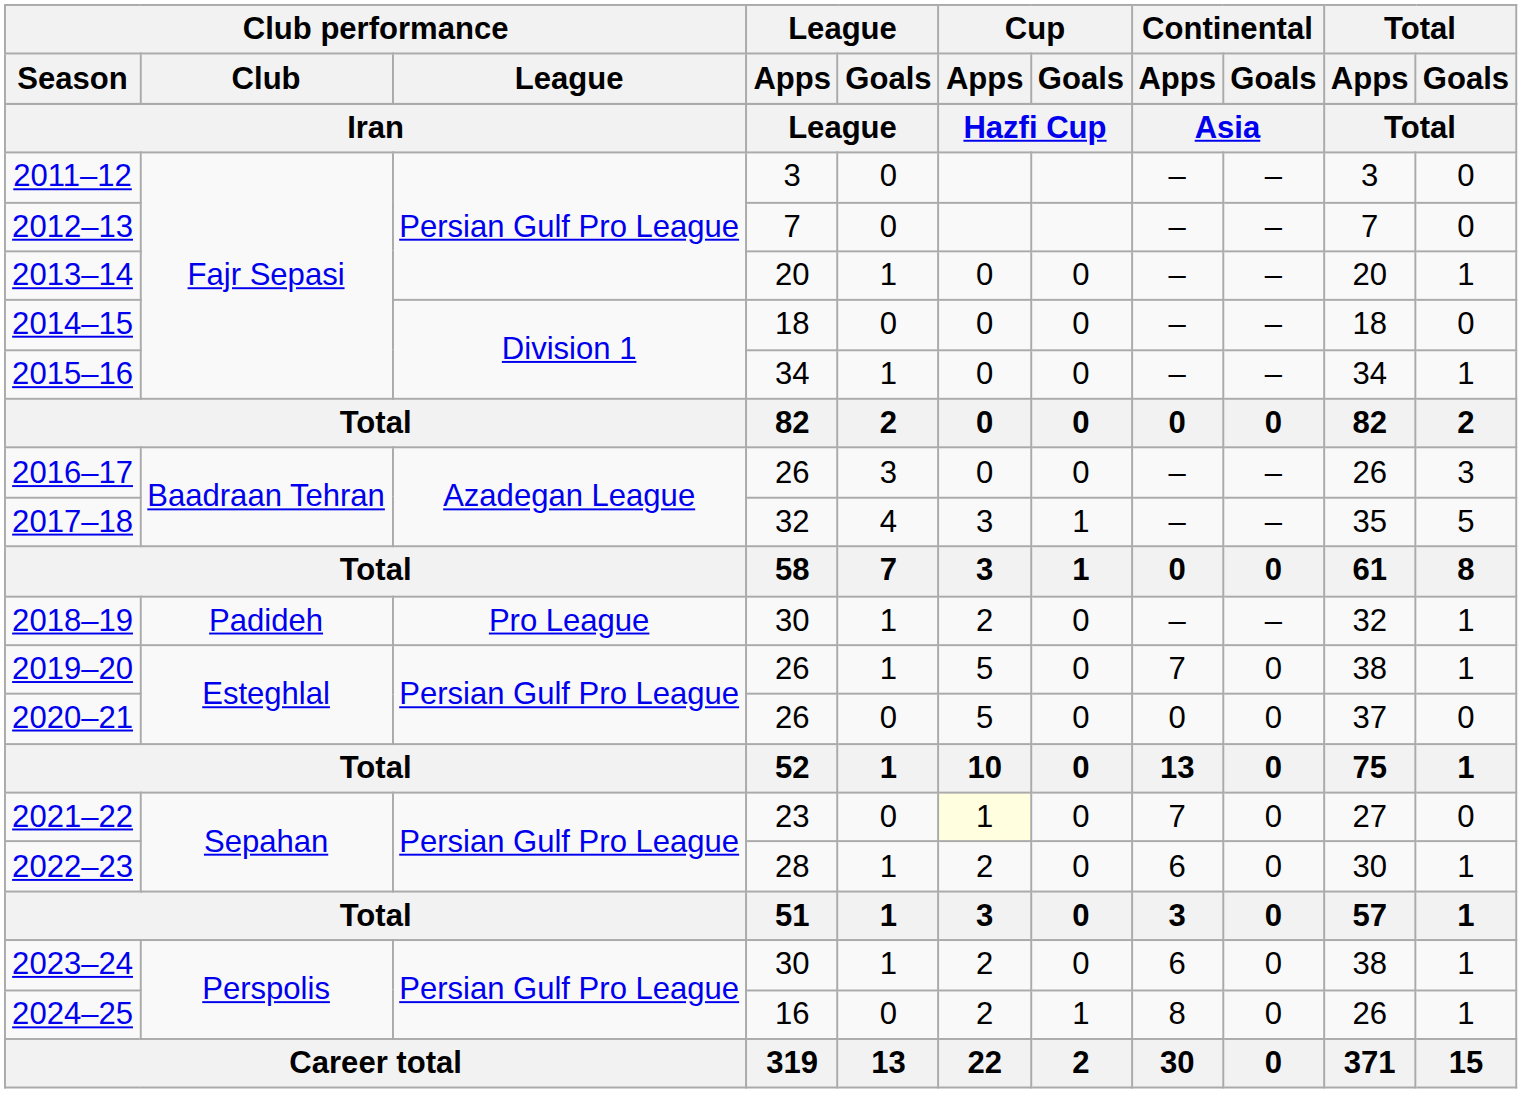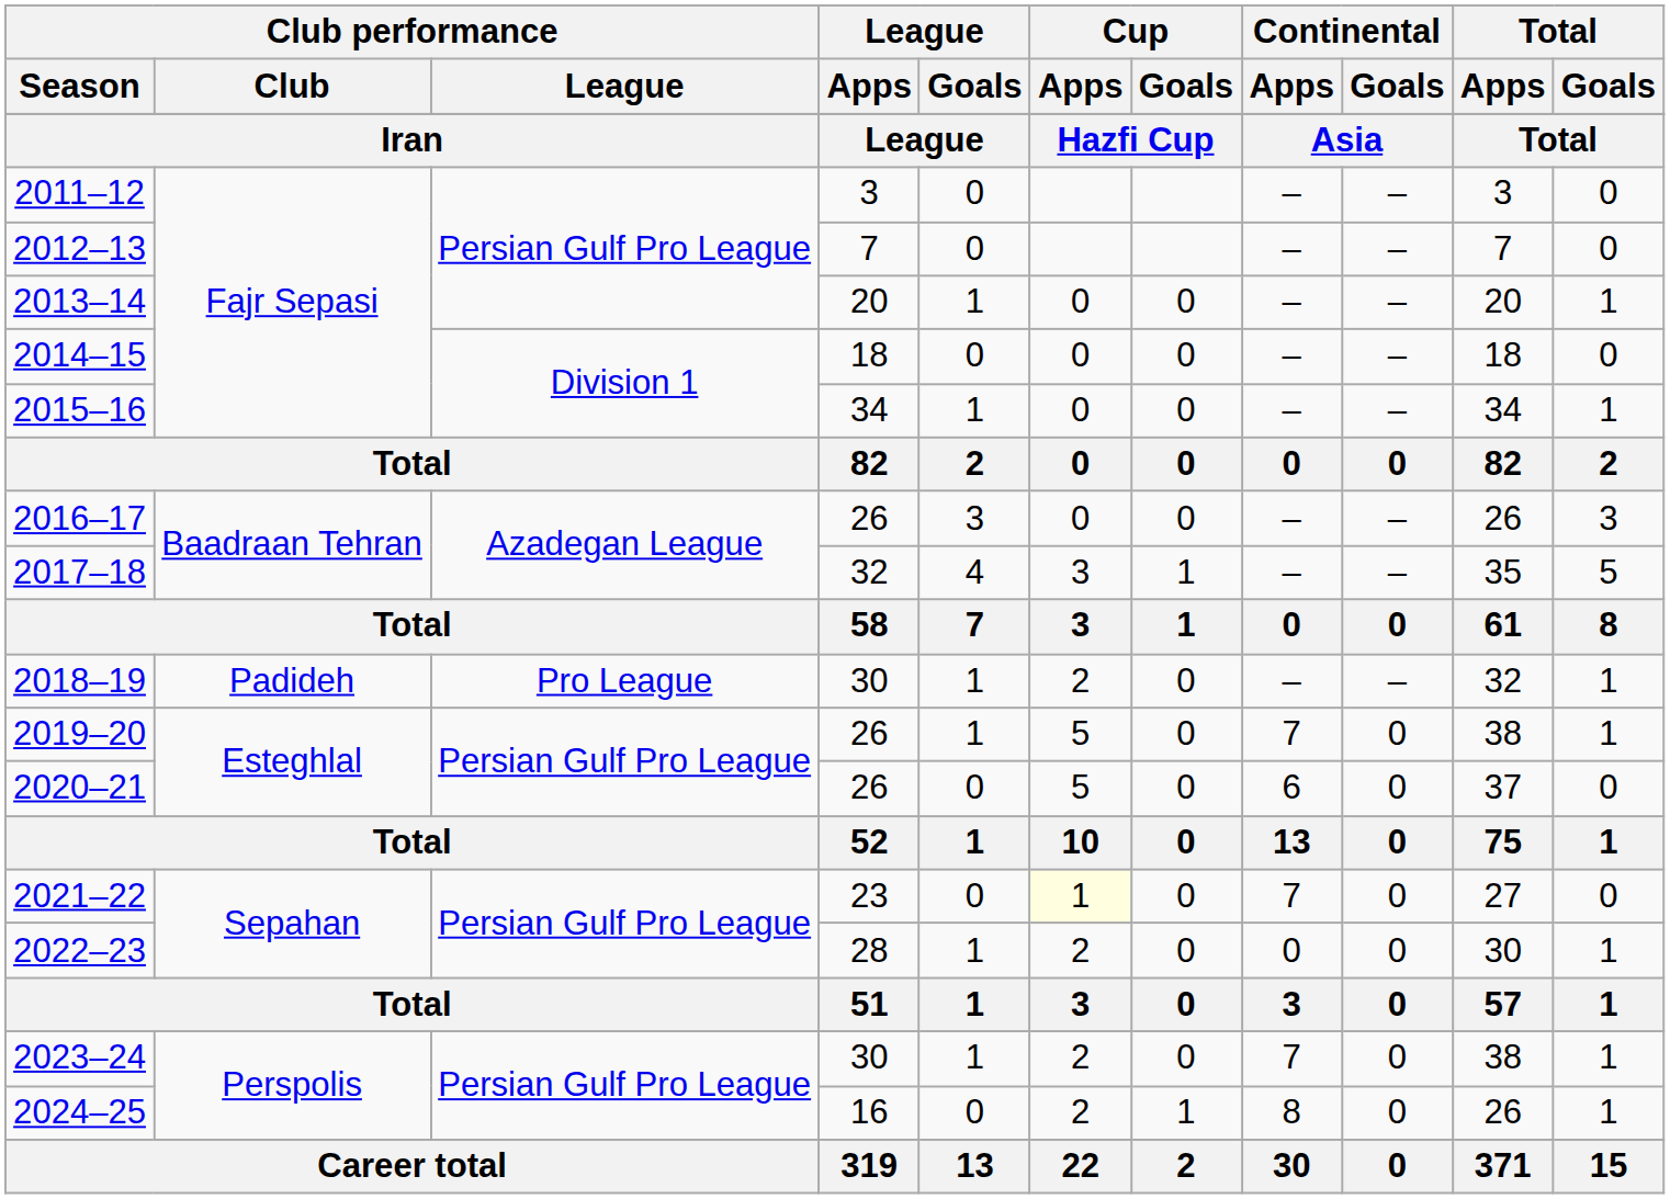 <table class="wikitable" style="text-align:center">
 <tr>
 <th colspan=3>Club performance</th>
 <th colspan=2>League</th>
 <th colspan=2>Cup</th>
 <th colspan=2>Continental</th>
 <th colspan=2>Total</th>
 </tr>
 <tr>
 <th>Season</th>
 <th>Club</th>
 <th>League</th>
 <th>Apps</th>
 <th>Goals</th>
 <th>Apps</th>
 <th>Goals</th>
 <th>Apps</th>
 <th>Goals</th>
 <th>Apps</th>
 <th>Goals</th>
 </tr>
 <tr>
 </tr>
 <tr>
 <th colspan=3>Iran</th>
 <th colspan=2>League</th>
 <th colspan=2><a href='#'>Hazfi Cup</a></th>
 <th colspan=2><a href='#'>Asia</a></th>
 <th colspan=2>Total</th>
 </tr>
 <tr>
 <td><a href='#'>2011–12</a></td>
 <td rowspan="5"><a href='#'>Fajr Sepasi</a></td>
 <td rowspan="3"><a href='#'>Persian Gulf Pro League</a></td>
 <td>3</td>
 <td>0</td>
 <td></td>
 <td></td>
 <td>–</td>
 <td>–</td>
 <td>3</td>
 <td>0</td>
 </tr>
 <tr>
 <td><a href='#'>2012–13</a></td>
 <td>7</td>
 <td>0</td>
 <td></td>
 <td></td>
 <td>–</td>
 <td>–</td>
 <td>7</td>
 <td>0</td>
 </tr>
 <tr>
 <td><a href='#'>2013–14</a></td>
 <td>20</td>
 <td>1</td>
 <td>0</td>
 <td>0</td>
 <td>–</td>
 <td>–</td>
 <td>20</td>
 <td>1</td>
 </tr>
 <tr>
 <td><a href='#'>2014–15</a></td>
 <td rowspan="2"><a href='#'>Division 1</a></td>
 <td>18</td>
 <td>0</td>
 <td>0</td>
 <td>0</td>
 <td>–</td>
 <td>–</td>
 <td>18</td>
 <td>0</td>
 </tr>
 <tr>
 <td><a href='#'>2015–16</a></td>
 <td>34</td>
 <td>1</td>
 <td>0</td>
 <td>0</td>
 <td>–</td>
 <td>–</td>
 <td>34</td>
 <td>1</td>
 </tr>
 <tr>
 <th colspan=3>Total</th>
 <th>82</th>
 <th>2</th>
 <th>0</th>
 <th>0</th>
 <th>0</th>
 <th>0</th>
 <th>82</th>
 <th>2</th>
 </tr>
 <tr>
 <td><a href='#'>2016–17</a></td>
 <td rowspan="2"><a href='#'>Baadraan Tehran</a></td>
 <td rowspan="2"><a href='#'>Azadegan League</a></td>
 <td>26</td>
 <td>3</td>
 <td>0</td>
 <td>0</td>
 <td>–</td>
 <td>–</td>
 <td>26</td>
 <td>3</td>
 </tr>
 <tr>
 <td><a href='#'>2017–18</a></td>
 <td>32</td>
 <td>4</td>
 <td>3</td>
 <td>1</td>
 <td>–</td>
 <td>–</td>
 <td>35</td>
 <td>5</td>
 </tr>
 <tr>
 <th colspan=3>Total</th>
 <th>58</th>
 <th>7</th>
 <th>3</th>
 <th>1</th>
 <th>0</th>
 <th>0</th>
 <th>61</th>
 <th>8</th>
 </tr>
 <tr>
 <td><a href='#'>2018–19</a></td>
 <td><a href='#'>Padideh</a></td>
 <td><a href='#'>Pro League</a></td>
 <td>30</td>
 <td>1</td>
 <td>2</td>
 <td>0</td>
 <td>–</td>
 <td>–</td>
 <td>32</td>
 <td>1</td>
 </tr>
 <tr>
 <td><a href='#'>2019–20</a></td>
 <td rowspan="2"><a href='#'>Esteghlal</a></td>
 <td rowspan="2"><a href='#'>Persian Gulf Pro League</a></td>
 <td>26</td>
 <td>1</td>
 <td>5</td>
 <td>0</td>
 <td>7</td>
 <td>0</td>
 <td>38</td>
 <td>1</td>
 </tr>
 <tr>
 <td><a href='#'>2020–21</a></td>
 <td>26</td>
 <td>0</td>
 <td>5</td>
 <td>0</td>
-<td>0</td>
+<td>6</td>
 <td>0</td>
 <td>37</td>
 <td>0</td>
 </tr>
 <tr>
 <th colspan=3>Total</th>
 <th>52</th>
 <th>1</th>
 <th>10</th>
 <th>0</th>
 <th>13</th>
 <th>0</th>
 <th>75</th>
 <th>1</th>
 </tr>
 <tr>
 <td><a href='#'>2021–22</a></td>
 <td rowspan="2"><a href='#'>Sepahan</a></td>
 <td rowspan="2"><a href='#'>Persian Gulf Pro League</a></td>
 <td>23</td>
 <td>0</td>
 <td style="background: lightyellow;">1</td>
 <td>0</td>
 <td>7</td>
 <td>0</td>
 <td>27</td>
 <td>0</td>
 </tr>
 <tr>
 <td><a href='#'>2022–23</a></td>
 <td>28</td>
 <td>1</td>
 <td>2</td>
 <td>0</td>
-<td>6</td>
+<td>0</td>
 <td>0</td>
 <td>30</td>
 <td>1</td>
 </tr>
 <tr>
 <th colspan=3>Total</th>
 <th>51</th>
 <th>1</th>
 <th>3</th>
 <th>0</th>
 <th>3</th>
 <th>0</th>
 <th>57</th>
 <th>1</th>
 </tr>
 <tr>
 <td><a href='#'>2023–24</a></td>
 <td rowspan="2"><a href='#'>Perspolis</a></td>
 <td rowspan="2"><a href='#'>Persian Gulf Pro League</a></td>
 <td>30</td>
 <td>1</td>
 <td>2</td>
 <td>0</td>
-<td>6</td>
+<td>7</td>
 <td>0</td>
 <td>38</td>
 <td>1</td>
 </tr>
 <tr>
 <td><a href='#'>2024–25</a></td>
 <td>16</td>
 <td>0</td>
 <td>2</td>
 <td>1</td>
 <td>8</td>
 <td>0</td>
 <td>26</td>
 <td>1</td>
 </tr>
 <tr>
 <th colspan="3">Career total</th>
 <th>319</th>
 <th>13</th>
 <th>22</th>
 <th>2</th>
 <th>30</th>
 <th>0</th>
 <th>371</th>
 <th>15</th>
 </tr>
 </table>
